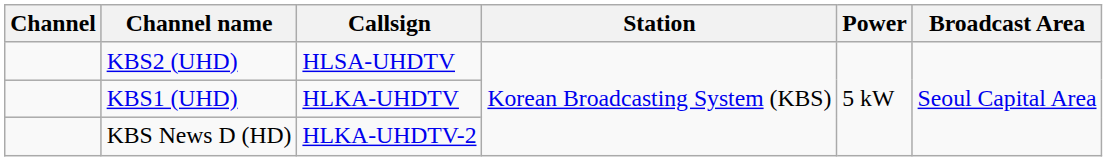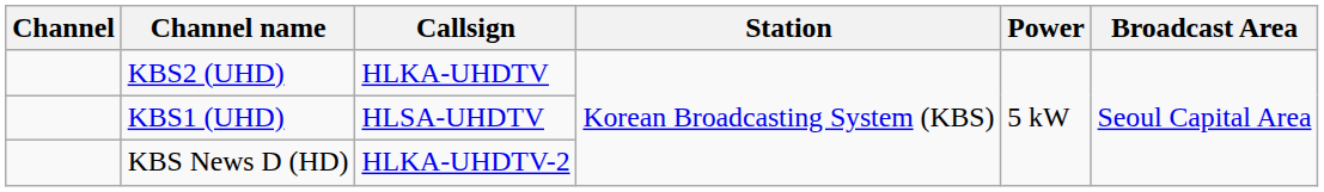 <table class="wikitable">
 <tr>
 <th>Channel</th>
 <th>Channel name</th>
 <th>Callsign</th>
 <th>Station</th>
 <th>Power</th>
 <th>Broadcast Area</th>
 </tr>
 <tr>
 <td></td>
 <td><a href='#'>KBS2 (UHD)</a></td>
-<td><a href='#'>HLSA-UHDTV</a></td>
+<td><a href='#'>HLKA-UHDTV</a></td>
 <td rowspan=3><a href='#'>Korean Broadcasting System</a> (KBS)</td>
 <td rowspan=3>5 kW</td>
 <td rowspan=3><a href='#'>Seoul Capital Area</a></td>
 </tr>
 <tr>
 <td></td>
 <td><a href='#'>KBS1 (UHD)</a></td>
-<td><a href='#'>HLKA-UHDTV</a></td>
+<td><a href='#'>HLSA-UHDTV</a></td>
 </tr>
 <tr>
 <td></td>
 <td>KBS News D (HD)</td>
 <td><a href='#'>HLKA-UHDTV-2</a></td>
 </tr>
 </table>
